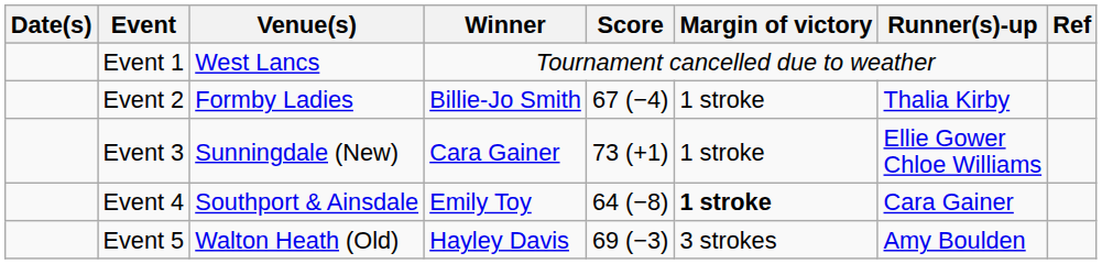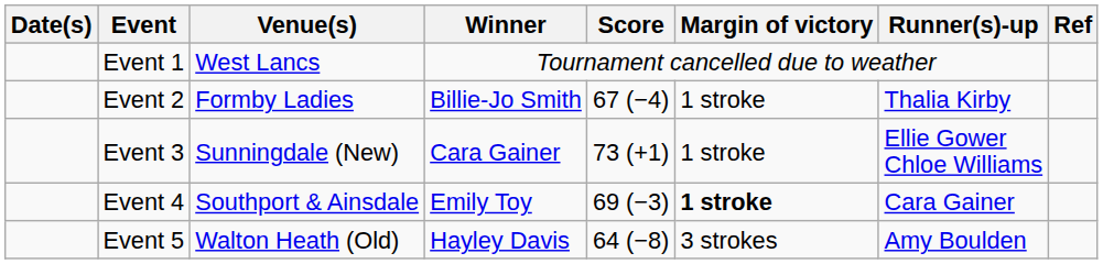 <table class="wikitable sortable" style="font-size:95%">
 <tr>
 <th>Date(s)</th>
 <th>Event</th>
 <th>Venue(s)</th>
 <th class="unsortable">Winner</th>
 <th>Score</th>
 <th>Margin of victory</th>
 <th class="unsortable">Runner(s)-up</th>
 <th class="unsortable">Ref</th>
 </tr>
 <tr>
 <td></td>
 <td>Event 1</td>
 <td><a href='#'>West Lancs</a></td>
 <td colspan=4 align=center><em>Tournament cancelled due to weather</em></td>
 <td></td>
 </tr>
 <tr>
 <td></td>
 <td>Event 2</td>
 <td><a href='#'>Formby Ladies</a></td>
 <td> <a href='#'>Billie-Jo Smith</a></td>
 <td>67 (−4)</td>
 <td>1 stroke</td>
 <td> <a href='#'>Thalia Kirby</a></td>
 <td></td>
 </tr>
 <tr>
 <td></td>
 <td>Event 3</td>
 <td><a href='#'>Sunningdale</a> (New)</td>
 <td> <a href='#'>Cara Gainer</a></td>
 <td>73 (+1)</td>
 <td>1 stroke</td>
 <td> <a href='#'>Ellie Gower</a><br> <a href='#'>Chloe Williams</a></td>
 <td></td>
 </tr>
 <tr>
 <td></td>
 <td>Event 4</td>
 <td><a href='#'>Southport & Ainsdale</a></td>
 <td> <a href='#'>Emily Toy</a></td>
-<td>64 (−8)</td>
+<td>69 (−3)</td>
 <td><strong>1 stroke</strong></td>
 <td> <a href='#'>Cara Gainer</a></td>
 <td></td>
 </tr>
 <tr>
 <td></td>
 <td>Event 5</td>
 <td><a href='#'>Walton Heath</a> (Old)</td>
 <td> <a href='#'>Hayley Davis</a></td>
-<td>69 (−3)</td>
+<td>64 (−8)</td>
 <td>3 strokes</td>
 <td> <a href='#'>Amy Boulden</a></td>
 <td></td>
 </tr>
 </table>
